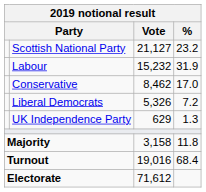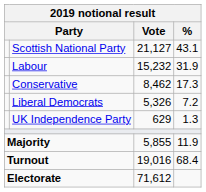 <table class="wikitable">
 <tr>
 <th colspan="4">2019 notional result  </th>
 </tr>
 <tr>
 <th bgcolor="#DDDDFF" width="130px" colspan="2">Party</th>
 <th bgcolor="#DDDDFF" width="50px">Vote</th>
 <th bgcolor="#DDDDFF" width="30px">%</th>
 </tr>
 <tr>
 <td></td>
 <td><a href='#'>Scottish National Party</a></td>
 <td align=right>21,127</td>
-<td align=right>23.2</td>
+<td align=right>43.1</td>
 </tr>
 <tr>
 <td></td>
 <td><a href='#'>Labour</a></td>
 <td align="right">15,232</td>
 <td align="right">31.9</td>
 </tr>
 <tr>
 <td></td>
 <td><a href='#'>Conservative</a></td>
 <td align=right>8,462</td>
-<td align=right>17.0</td>
+<td align=right>17.3</td>
 </tr>
 <tr>
 <td></td>
 <td><a href='#'>Liberal Democrats</a></td>
 <td align=right>5,326</td>
 <td align=right>7.2</td>
 </tr>
 <tr>
 <td></td>
 <td><a href='#'>UK Independence Party</a></td>
 <td align=right>629</td>
 <td align=right>1.3</td>
 </tr>
 <tr>
 <td colspan="4" bgcolor="#EAECF0"></td>
 </tr>
 <tr>
 <td colspan="2"><strong>Majority</strong></td>
-<td align="right">3,158</td>
-<td align="right">11.8</td>
+<td align="right">5,855</td>
+<td align="right">11.9</td>
 </tr>
 <tr>
 <td colspan="2"><strong>Turnout</strong></td>
 <td align="right">19,016</td>
 <td align="right">68.4</td>
 </tr>
 <tr>
 <td colspan="2"><strong>Electorate</strong></td>
 <td align=right>71,612</td>
 </tr>
 </table>
